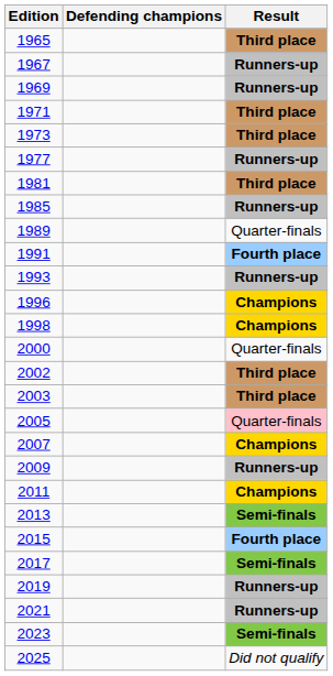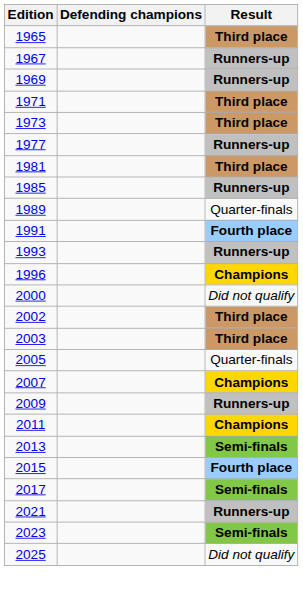 <table class="wikitable" style="text-align: center;">
 <tr>
 <th>Edition</th>
 <th>Defending champions</th>
 <th>Result</th>
 </tr>
 <tr>
 <td><a href='#'>1965</a></td>
 <td></td>
 <td bgcolor=cc9966><strong>Third place</strong></td>
 </tr>
 <tr>
 <td><a href='#'>1967</a></td>
 <td></td>
 <td bgcolor=Silver><strong>Runners-up</strong></td>
 </tr>
 <tr>
 <td><a href='#'>1969</a></td>
 <td></td>
 <td bgcolor=Silver><strong>Runners-up</strong></td>
 </tr>
 <tr>
 <td><a href='#'>1971</a></td>
 <td></td>
 <td bgcolor=cc9966><strong>Third place</strong></td>
 </tr>
 <tr>
 <td><a href='#'>1973</a></td>
 <td></td>
 <td bgcolor=cc9966><strong>Third place</strong></td>
 </tr>
 <tr>
 <td><a href='#'>1977</a></td>
 <td></td>
 <td bgcolor=Silver><strong>Runners-up</strong></td>
 </tr>
 <tr>
 <td><a href='#'>1981</a></td>
 <td></td>
 <td bgcolor=cc9966><strong>Third place</strong></td>
 </tr>
 <tr>
 <td><a href='#'>1985</a></td>
 <td></td>
 <td bgcolor=Silver><strong>Runners-up</strong></td>
 </tr>
 <tr>
 <td><a href='#'>1989</a></td>
 <td></td>
 <td>Quarter-finals</td>
 </tr>
 <tr>
 <td><a href='#'>1991</a></td>
 <td></td>
 <td bgcolor=#9acdff><strong>Fourth place</strong></td>
 </tr>
 <tr>
 <td><a href='#'>1993</a></td>
 <td></td>
 <td bgcolor=Silver><strong>Runners-up</strong></td>
 </tr>
 <tr>
 <td><a href='#'>1996</a></td>
 <td></td>
 <td bgcolor=Gold><strong>Champions</strong></td>
 </tr>
 <tr>
-<td><a href='#'>1998</a></td>
-<td></td>
-<td bgcolor=Gold><strong>Champions</strong></td>
-</tr>
-<tr>
 <td><a href='#'>2000</a></td>
 <td></td>
-<td>Quarter-finals</td>
+<td><em>Did not qualify</em></td>
 </tr>
 <tr>
 <td><a href='#'>2002</a></td>
 <td></td>
 <td bgcolor=cc9966><strong>Third place</strong></td>
 </tr>
 <tr>
 <td><a href='#'>2003</a></td>
 <td></td>
 <td bgcolor=cc9966><strong>Third place</strong></td>
 </tr>
 <tr>
 <td><a href='#'>2005</a></td>
 <td></td>
-<td style="background: pink;">Quarter-finals</td>
+<td>Quarter-finals</td>
 </tr>
 <tr>
 <td><a href='#'>2007</a></td>
 <td></td>
 <td bgcolor=Gold><strong>Champions</strong></td>
 </tr>
 <tr>
 <td><a href='#'>2009</a></td>
 <td></td>
 <td bgcolor=Silver><strong>Runners-up</strong></td>
 </tr>
 <tr>
 <td><a href='#'>2011</a></td>
 <td></td>
 <td bgcolor=Gold><strong>Champions</strong></td>
 </tr>
 <tr>
 <td><a href='#'>2013</a></td>
 <td></td>
 <td bgcolor=#81c846><strong>Semi-finals</strong></td>
 </tr>
 <tr>
 <td><a href='#'>2015</a></td>
 <td></td>
 <td bgcolor=#9acdff><strong>Fourth place</strong></td>
 </tr>
 <tr>
 <td><a href='#'>2017</a></td>
 <td></td>
 <td bgcolor=#81c846><strong>Semi-finals</strong></td>
 </tr>
 <tr>
-<td><a href='#'>2019</a></td>
-<td></td>
-<td bgcolor=Silver><strong>Runners-up</strong></td>
-</tr>
-<tr>
 <td><a href='#'>2021</a></td>
 <td></td>
 <td bgcolor=Silver><strong>Runners-up</strong></td>
 </tr>
 <tr>
 <td><a href='#'>2023</a></td>
 <td></td>
 <td bgcolor=#81c846><strong>Semi-finals</strong></td>
 </tr>
 <tr>
 <td><a href='#'>2025</a></td>
 <td></td>
 <td><em>Did not qualify</em></td>
 </tr>
 </table>
